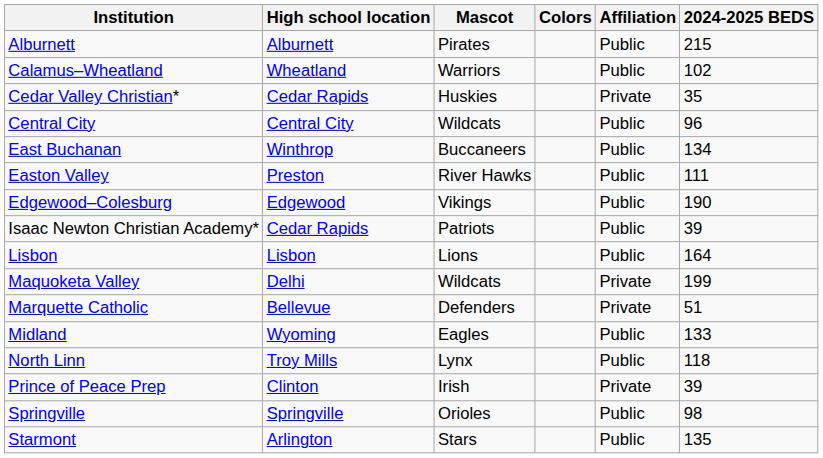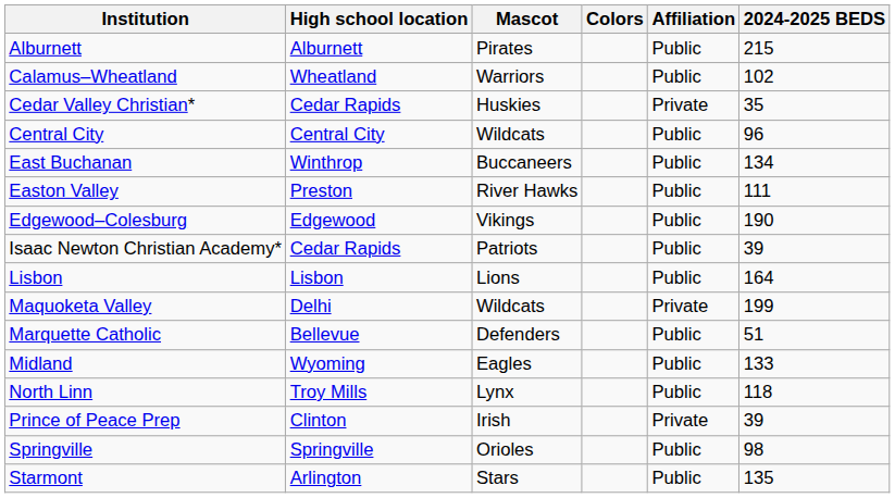 <table class="wikitable">
 <tr>
 <th>Institution</th>
 <th>High school location</th>
 <th>Mascot</th>
 <th>Colors</th>
 <th>Affiliation</th>
 <th>2024-2025 BEDS</th>
 </tr>
 <tr>
 <td><a href='#'>Alburnett</a></td>
 <td><a href='#'>Alburnett</a></td>
 <td>Pirates</td>
 <td> </td>
 <td>Public</td>
 <td>215</td>
 </tr>
 <tr>
 <td><a href='#'>Calamus–Wheatland</a></td>
 <td><a href='#'>Wheatland</a></td>
 <td>Warriors</td>
 <td> </td>
 <td>Public</td>
 <td>102</td>
 </tr>
 <tr>
 <td><a href='#'>Cedar Valley Christian</a>*</td>
 <td><a href='#'>Cedar Rapids</a></td>
 <td>Huskies</td>
 <td> </td>
 <td>Private</td>
 <td>35</td>
 </tr>
 <tr>
 <td><a href='#'>Central City</a></td>
 <td><a href='#'>Central City</a></td>
 <td>Wildcats</td>
 <td> </td>
 <td>Public</td>
 <td>96</td>
 </tr>
 <tr>
 <td><a href='#'>East Buchanan</a></td>
 <td><a href='#'>Winthrop</a></td>
 <td>Buccaneers</td>
 <td> </td>
 <td>Public</td>
 <td>134</td>
 </tr>
 <tr>
 <td><a href='#'>Easton Valley</a></td>
 <td><a href='#'>Preston</a></td>
 <td>River Hawks</td>
 <td> </td>
 <td>Public</td>
 <td>111</td>
 </tr>
 <tr>
 <td><a href='#'>Edgewood–Colesburg</a></td>
 <td><a href='#'>Edgewood</a></td>
 <td>Vikings</td>
 <td> </td>
 <td>Public</td>
 <td>190</td>
 </tr>
 <tr>
 <td>Isaac Newton Christian Academy*</td>
 <td><a href='#'>Cedar Rapids</a></td>
 <td>Patriots</td>
 <td>  </td>
 <td>Public</td>
 <td>39</td>
 </tr>
 <tr>
 <td><a href='#'>Lisbon</a></td>
 <td><a href='#'>Lisbon</a></td>
 <td>Lions</td>
 <td> </td>
 <td>Public</td>
 <td>164</td>
 </tr>
 <tr>
 <td><a href='#'>Maquoketa Valley</a></td>
 <td><a href='#'>Delhi</a></td>
 <td>Wildcats</td>
 <td> </td>
 <td>Private</td>
 <td>199</td>
 </tr>
 <tr>
 <td><a href='#'>Marquette Catholic</a></td>
 <td><a href='#'>Bellevue</a></td>
 <td>Defenders</td>
 <td> </td>
-<td>Private</td>
+<td>Public</td>
 <td>51</td>
 </tr>
 <tr>
 <td><a href='#'>Midland</a></td>
 <td><a href='#'>Wyoming</a></td>
 <td>Eagles</td>
 <td> </td>
 <td>Public</td>
 <td>133</td>
 </tr>
 <tr>
 <td><a href='#'>North Linn</a></td>
 <td><a href='#'>Troy Mills</a></td>
 <td>Lynx</td>
 <td> </td>
 <td>Public</td>
 <td>118</td>
 </tr>
 <tr>
 <td><a href='#'>Prince of Peace Prep</a></td>
 <td><a href='#'>Clinton</a></td>
 <td>Irish</td>
 <td> </td>
 <td>Private</td>
 <td>39</td>
 </tr>
 <tr>
 <td><a href='#'>Springville</a></td>
 <td><a href='#'>Springville</a></td>
 <td>Orioles</td>
 <td> </td>
 <td>Public</td>
 <td>98</td>
 </tr>
 <tr>
 <td><a href='#'>Starmont</a></td>
 <td><a href='#'>Arlington</a></td>
 <td>Stars</td>
 <td>  </td>
 <td>Public</td>
 <td>135</td>
 </tr>
 </table>
